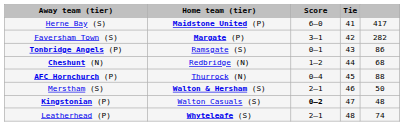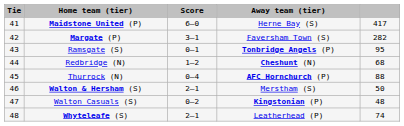 <table class="wikitable" style="width: 600px; background:WhiteSmoke; text-align:center; font-size:90%">
 <tr>
-<td scope="col" style="width: 36.25%; background:silver;"><strong>Away team (tier)</strong></td>
+<td scope="col" style="width:  5.00%; background:silver;"><strong>Tie</strong></td>
 <td scope="col" style="width: 36.25%; background:silver;"><strong>Home team (tier)</strong></td>
 <td scope="col" style="width: 12.50%; background:silver;"><strong>Score</strong></td>
-<td scope="col" style="width:  5.00%; background:silver;"><strong>Tie</strong></td>
+<td scope="col" style="width: 36.25%; background:silver;"><strong>Away team (tier)</strong></td>
 <td scope="col" style="width: 10.00%; background:silver;"><strong></strong></td>
 </tr>
 <tr>
-<td><a href='#'>Herne Bay</a> (S)</td>
+<td>41</td>
 <td><strong><a href='#'>Maidstone United</a></strong> (P)</td>
 <td>6–0</td>
-<td>41</td>
+<td><a href='#'>Herne Bay</a> (S)</td>
 <td>417</td>
 </tr>
 <tr>
-<td><a href='#'>Faversham Town</a> (S)</td>
+<td>42</td>
 <td><strong><a href='#'>Margate</a></strong> (P)</td>
 <td>3–1</td>
-<td>42</td>
+<td><a href='#'>Faversham Town</a> (S)</td>
 <td>282</td>
 </tr>
 <tr>
-<td><strong><a href='#'>Tonbridge Angels</a></strong> (P)</td>
+<td>43</td>
 <td><a href='#'>Ramsgate</a> (S)</td>
 <td>0–1</td>
-<td>43</td>
-<td>86</td>
+<td><strong><a href='#'>Tonbridge Angels</a></strong> (P)</td>
+<td>95</td>
 </tr>
 <tr>
-<td><strong><a href='#'>Cheshunt</a></strong> (N)</td>
+<td>44</td>
 <td><a href='#'>Redbridge</a> (N)</td>
 <td>1–2</td>
-<td>44</td>
+<td><strong><a href='#'>Cheshunt</a></strong> (N)</td>
 <td>68</td>
 </tr>
 <tr>
-<td><strong><a href='#'>AFC Hornchurch</a></strong> (P)</td>
+<td>45</td>
 <td><a href='#'>Thurrock</a> (N)</td>
 <td>0–4</td>
-<td>45</td>
+<td><strong><a href='#'>AFC Hornchurch</a></strong> (P)</td>
 <td>88</td>
 </tr>
 <tr>
-<td><a href='#'>Merstham</a> (S)</td>
+<td>46</td>
 <td><strong><a href='#'>Walton & Hersham</a></strong> (S)</td>
 <td>2–1</td>
-<td>46</td>
+<td><a href='#'>Merstham</a> (S)</td>
 <td>50</td>
 </tr>
 <tr>
+<td>47</td>
+<td><a href='#'>Walton Casuals</a> (S)</td>
+<td>0–2</td>
 <td><strong><a href='#'>Kingstonian</a></strong> (P)</td>
-<td><a href='#'>Walton Casuals</a> (S)</td>
-<td><strong>0–2</strong></td>
-<td>47</td>
 <td>48</td>
 </tr>
 <tr>
-<td><a href='#'>Leatherhead</a> (P)</td>
+<td>48</td>
 <td><strong><a href='#'>Whyteleafe</a></strong> (S)</td>
 <td>2–1</td>
-<td>48</td>
+<td><a href='#'>Leatherhead</a> (P)</td>
 <td>74</td>
 </tr>
 </table>
